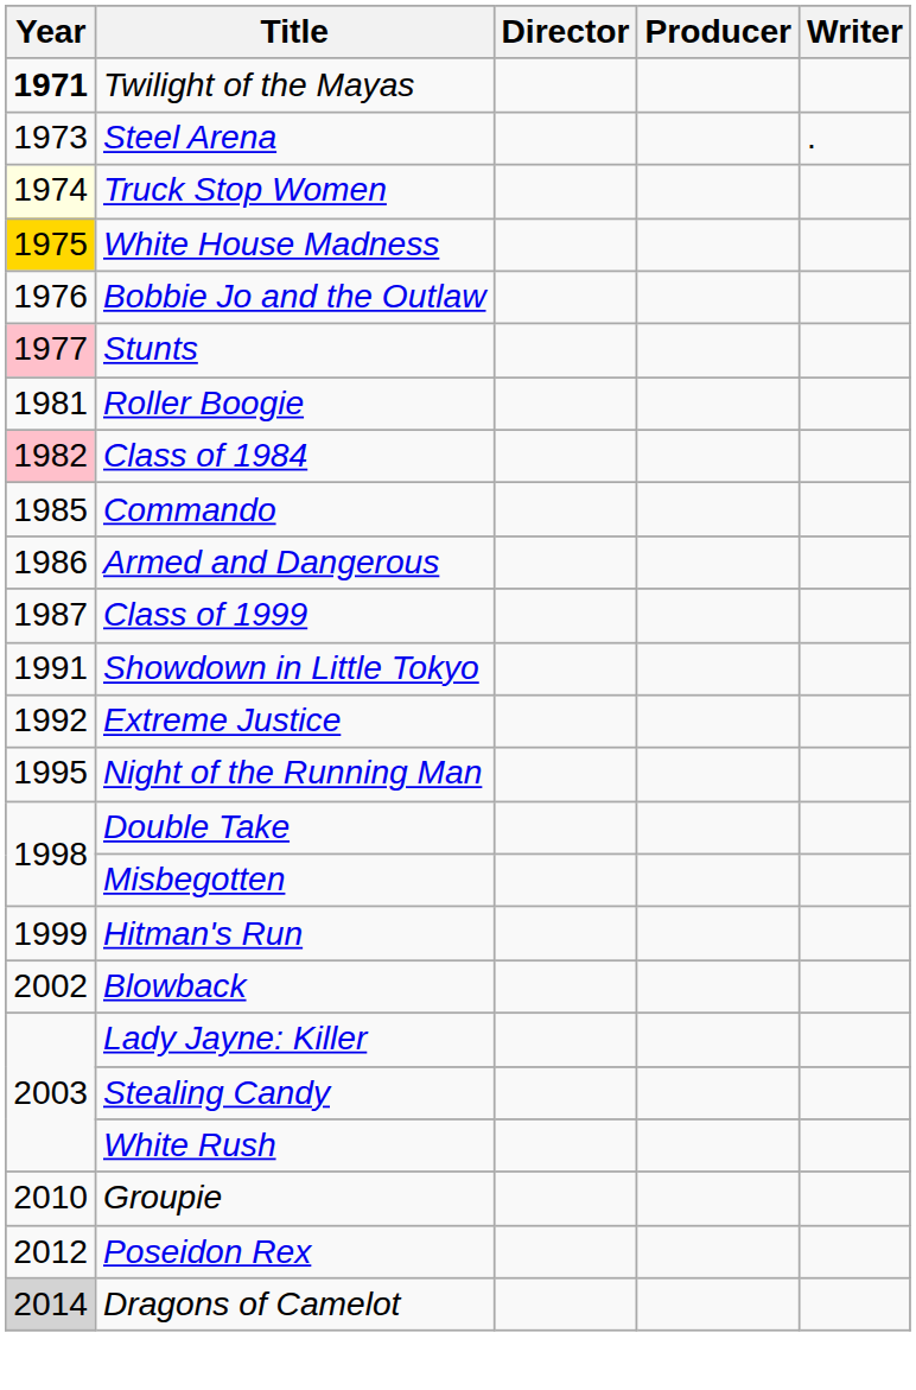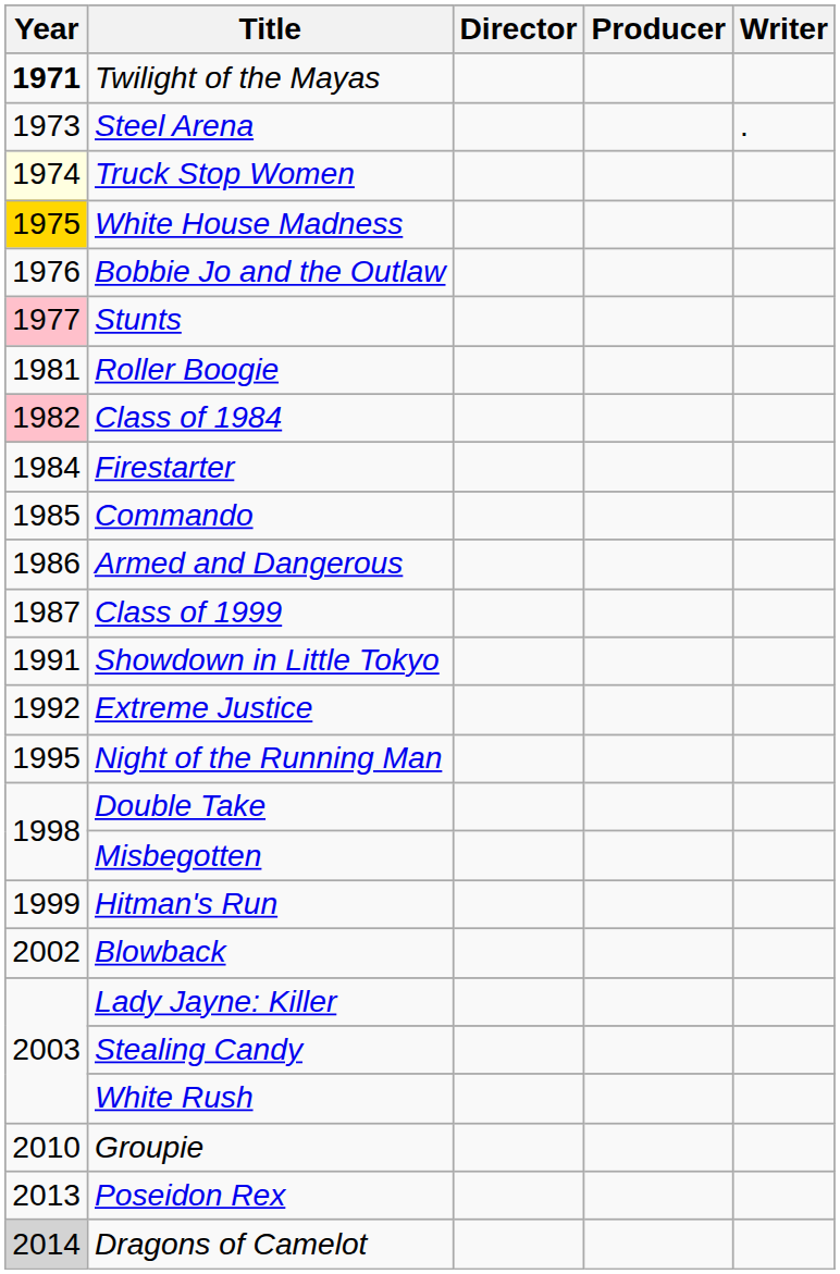 <table class="wikitable">
 <tr>
 <th>Year</th>
 <th>Title</th>
 <th>Director</th>
 <th>Producer</th>
 <th>Writer</th>
 </tr>
 <tr>
 <td><strong>1971</strong></td>
 <td><em>Twilight of the Mayas</em></td>
 <td></td>
 <td></td>
 <td></td>
 </tr>
 <tr>
 <td>1973</td>
 <td><em><a href='#'>Steel Arena</a></em></td>
 <td></td>
 <td></td>
 <td>. </td>
 </tr>
 <tr>
 <td style="background: lightyellow;">1974</td>
 <td><em><a href='#'>Truck Stop Women</a></em></td>
 <td></td>
 <td></td>
 <td></td>
 </tr>
 <tr>
 <td style="background: gold;">1975</td>
 <td><em><a href='#'>White House Madness</a></em></td>
 <td></td>
 <td></td>
 <td></td>
 </tr>
 <tr>
 <td>1976</td>
 <td><em><a href='#'>Bobbie Jo and the Outlaw</a></em></td>
 <td></td>
 <td></td>
 <td></td>
 </tr>
 <tr>
 <td style="background: pink;">1977</td>
 <td><em><a href='#'>Stunts</a></em></td>
 <td></td>
 <td></td>
 <td></td>
 </tr>
 <tr>
 <td>1981</td>
 <td><em><a href='#'>Roller Boogie</a></em></td>
 <td></td>
 <td></td>
 <td></td>
 </tr>
 <tr>
 <td style="background: pink;">1982</td>
 <td><em><a href='#'>Class of 1984</a></em></td>
+<td></td>
+<td></td>
+<td></td>
+</tr>
+<tr>
+<td>1984</td>
+<td><em><a href='#'>Firestarter</a></em></td>
 <td></td>
 <td></td>
 <td></td>
 </tr>
 <tr>
 <td>1985</td>
 <td><em><a href='#'>Commando</a></em></td>
 <td></td>
 <td></td>
 <td></td>
 </tr>
 <tr>
 <td>1986</td>
 <td><em><a href='#'>Armed and Dangerous</a></em></td>
 <td></td>
 <td></td>
 <td></td>
 </tr>
 <tr>
 <td>1987</td>
 <td><em><a href='#'>Class of 1999</a></em></td>
 <td></td>
 <td></td>
 <td></td>
 </tr>
 <tr>
 <td>1991</td>
 <td><em><a href='#'>Showdown in Little Tokyo</a></em></td>
 <td></td>
 <td></td>
 <td></td>
 </tr>
 <tr>
 <td>1992</td>
 <td><em><a href='#'>Extreme Justice</a></em></td>
 <td></td>
 <td></td>
 <td></td>
 </tr>
 <tr>
 <td>1995</td>
 <td><em><a href='#'>Night of the Running Man</a></em></td>
 <td></td>
 <td></td>
 <td></td>
 </tr>
 <tr>
 <td rowspan="2">1998</td>
 <td><em><a href='#'>Double Take</a></em></td>
 <td></td>
 <td></td>
 <td></td>
 </tr>
 <tr>
 <td><em><a href='#'>Misbegotten</a></em></td>
 <td></td>
 <td></td>
 <td></td>
 </tr>
 <tr>
 <td>1999</td>
 <td><em><a href='#'>Hitman's Run</a></em></td>
 <td></td>
 <td></td>
 <td></td>
 </tr>
 <tr>
 <td>2002</td>
 <td><em><a href='#'>Blowback</a></em></td>
 <td></td>
 <td></td>
 <td></td>
 </tr>
 <tr>
 <td rowspan="3">2003</td>
 <td><em><a href='#'>Lady Jayne: Killer</a></em></td>
 <td></td>
 <td></td>
 <td></td>
 </tr>
 <tr>
 <td><em><a href='#'>Stealing Candy</a></em></td>
 <td></td>
 <td></td>
 <td></td>
 </tr>
 <tr>
 <td><em><a href='#'>White Rush</a></em></td>
 <td></td>
 <td></td>
 <td></td>
 </tr>
 <tr>
 <td>2010</td>
 <td><em>Groupie</em></td>
 <td></td>
 <td></td>
 <td></td>
 </tr>
 <tr>
-<td>2012</td>
+<td>2013</td>
 <td><em><a href='#'>Poseidon Rex</a></em></td>
 <td></td>
 <td></td>
 <td></td>
 </tr>
 <tr>
 <td style="background: lightgrey;">2014</td>
 <td><em>Dragons of Camelot</em></td>
 <td></td>
 <td></td>
 <td></td>
 </tr>
 </table>
